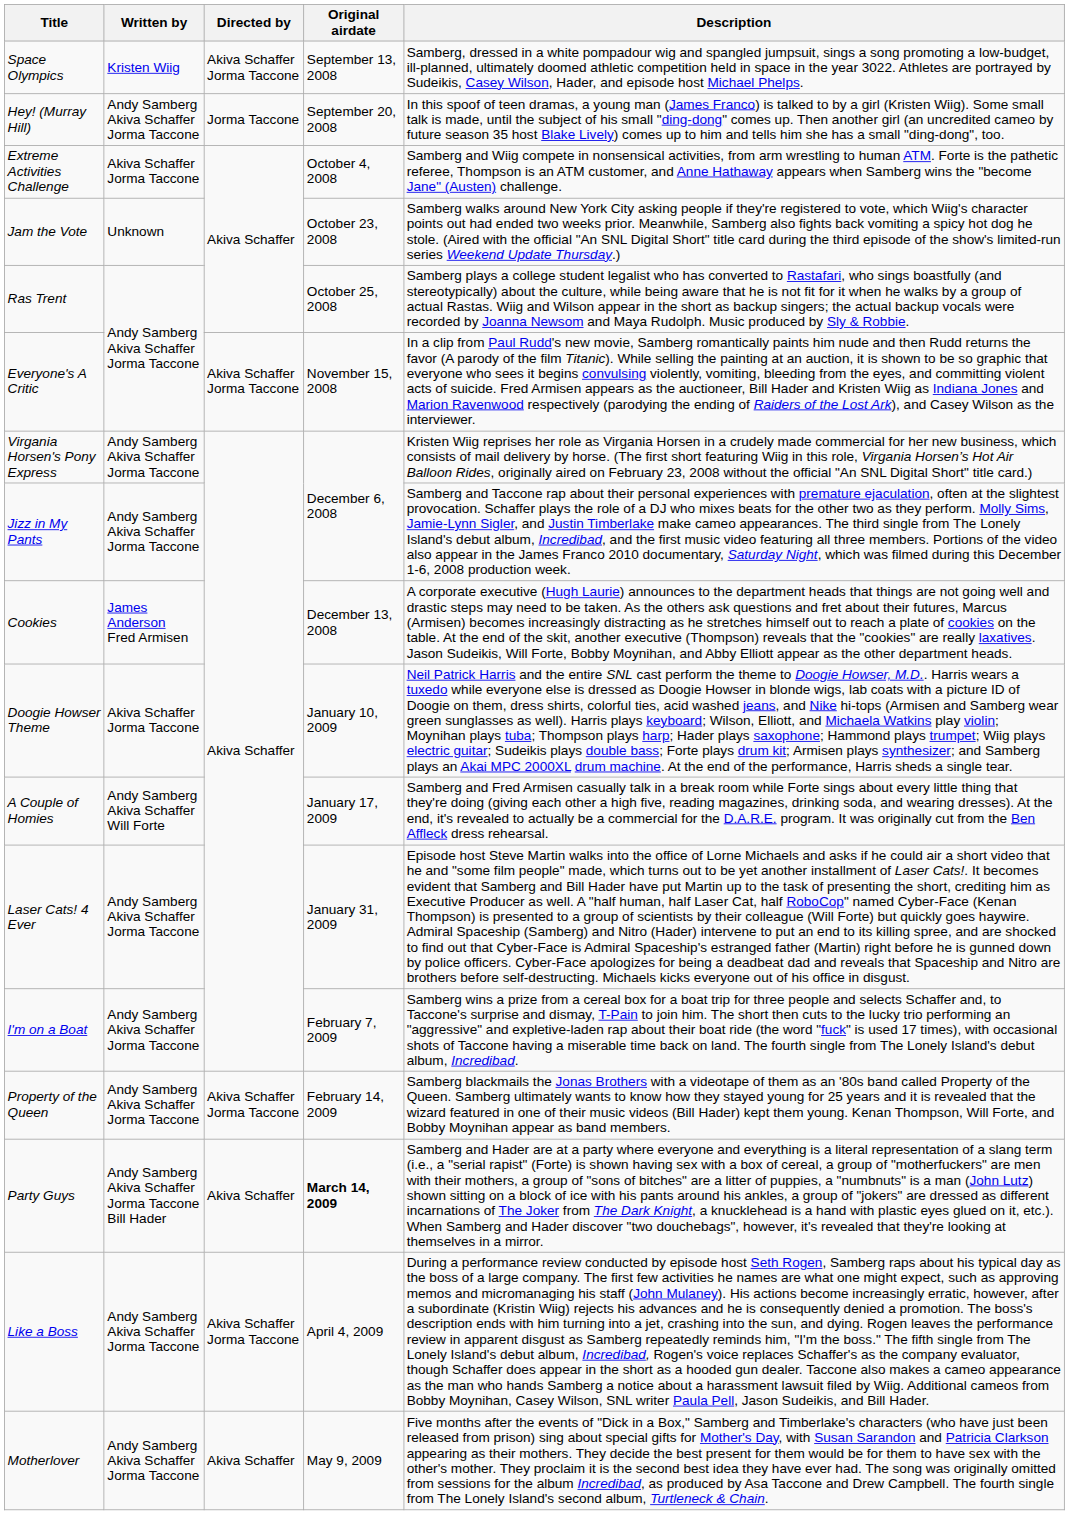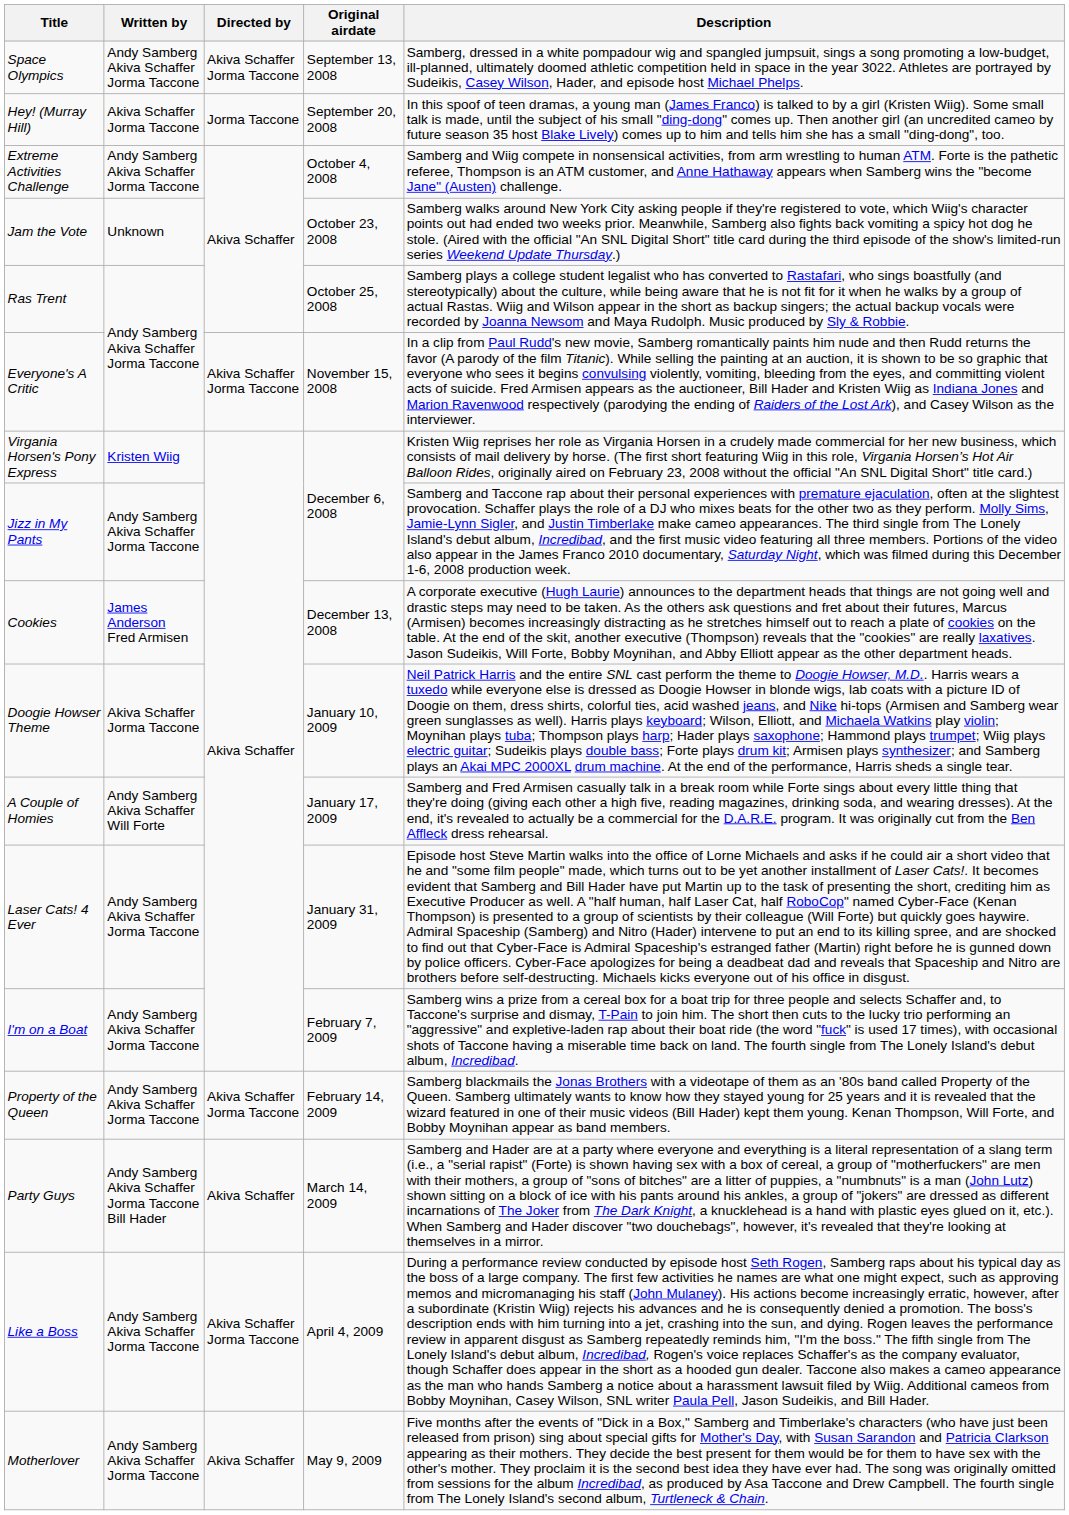 <table class="wikitable">
 <tr style="background:lightgrey;">
 <th style="width:110px;">Title</th>
 <th style="width:110px;">Written by</th>
 <th style="width:110px;">Directed by</th>
 <th style="width:110px;">Original airdate</th>
 <th>Description</th>
 </tr>
 <tr>
 <td><em>Space Olympics</em></td>
-<td><a href='#'>Kristen Wiig</a></td>
+<td>Andy Samberg<br>Akiva Schaffer<br>Jorma Taccone</td>
 <td>Akiva Schaffer<br>Jorma Taccone</td>
 <td>September 13, 2008</td>
 <td>Samberg, dressed in a white pompadour wig and spangled jumpsuit, sings a song promoting a low-budget, ill-planned, ultimately doomed athletic competition held in space in the year 3022. Athletes are portrayed by Sudeikis, <a href='#'>Casey Wilson</a>, Hader, and episode host <a href='#'>Michael Phelps</a>.</td>
 </tr>
 <tr>
 <td><em>Hey! (Murray Hill)</em></td>
-<td>Andy Samberg<br>Akiva Schaffer<br>Jorma Taccone</td>
+<td>Akiva Schaffer<br>Jorma Taccone</td>
 <td>Jorma Taccone</td>
 <td>September 20, 2008</td>
 <td>In this spoof of teen dramas, a young man (<a href='#'>James Franco</a>) is talked to by a girl (Kristen Wiig). Some small talk is made, until the subject of his small "<a href='#'>ding-dong</a>" comes up. Then another girl (an uncredited cameo by future season 35 host <a href='#'>Blake Lively</a>) comes up to him and tells him she has a small "ding-dong", too.</td>
 </tr>
 <tr>
 <td><em>Extreme Activities Challenge</em></td>
-<td>Akiva Schaffer<br>Jorma Taccone</td>
+<td>Andy Samberg<br>Akiva Schaffer<br>Jorma Taccone</td>
 <td rowspan="3">Akiva Schaffer</td>
 <td>October 4, 2008</td>
 <td>Samberg and Wiig compete in nonsensical activities, from arm wrestling to human <a href='#'>ATM</a>. Forte is the pathetic referee, Thompson is an ATM customer, and <a href='#'>Anne Hathaway</a> appears when Samberg wins the "become <a href='#'>Jane" (Austen)</a> challenge.</td>
 </tr>
 <tr>
 <td><em>Jam the Vote</em></td>
 <td>Unknown</td>
 <td>October 23, 2008</td>
 <td>Samberg walks around New York City asking people if they're registered to vote, which Wiig's character points out had ended two weeks prior. Meanwhile, Samberg also fights back vomiting a spicy hot dog he stole. (Aired with the official "An SNL Digital Short" title card during the third episode of the show's limited-run series <em><a href='#'>Weekend Update Thursday</a></em>.)</td>
 </tr>
 <tr>
 <td><em>Ras Trent</em></td>
 <td rowspan="2">Andy Samberg<br>Akiva Schaffer<br>Jorma Taccone</td>
 <td>October 25, 2008</td>
 <td>Samberg plays a college student legalist who has converted to <a href='#'>Rastafari</a>, who sings boastfully (and stereotypically) about the culture, while being aware that he is not fit for it when he walks by a group of actual Rastas. Wiig and Wilson appear in the short as backup singers; the actual backup vocals were recorded by <a href='#'>Joanna Newsom</a> and Maya Rudolph.  Music produced by <a href='#'>Sly & Robbie</a>.</td>
 </tr>
 <tr>
 <td><em>Everyone's A Critic</em></td>
 <td>Akiva Schaffer<br>Jorma Taccone</td>
 <td>November 15, 2008</td>
 <td>In a clip from <a href='#'>Paul Rudd</a>'s new movie, Samberg romantically paints him nude and then Rudd returns the favor (A parody of the film <em>Titanic</em>). While selling the painting at an auction, it is shown to be so graphic that everyone who sees it begins <a href='#'>convulsing</a> violently, vomiting, bleeding from the eyes, and committing violent acts of suicide.  Fred Armisen appears as the auctioneer, Bill Hader and Kristen Wiig as <a href='#'>Indiana Jones</a> and <a href='#'>Marion Ravenwood</a> respectively (parodying the ending of <em><a href='#'>Raiders of the Lost Ark</a></em>), and Casey Wilson as the interviewer.</td>
 </tr>
 <tr>
 <td><em>Virgania Horsen's Pony Express</em></td>
-<td>Andy Samberg<br>Akiva Schaffer<br>Jorma Taccone</td>
+<td><a href='#'>Kristen Wiig</a></td>
 <td rowspan="7">Akiva Schaffer</td>
 <td rowspan="2">December 6, 2008</td>
 <td>Kristen Wiig reprises her role as Virgania Horsen in a crudely made commercial for her new business, which consists of mail delivery by horse. (The first short featuring Wiig in this role, <em>Virgania Horsen’s Hot Air Balloon Rides</em>, originally aired on February 23, 2008 without the official "An SNL Digital Short" title card.)</td>
 </tr>
 <tr>
 <td><em><a href='#'>Jizz in My Pants</a></em></td>
 <td>Andy Samberg<br>Akiva Schaffer<br>Jorma Taccone</td>
 <td>Samberg and Taccone rap about their personal experiences with <a href='#'>premature ejaculation</a>, often at the slightest provocation.  Schaffer plays the role of a DJ who mixes beats for the other two as they perform. <a href='#'>Molly Sims</a>, <a href='#'>Jamie-Lynn Sigler</a>, and <a href='#'>Justin Timberlake</a> make cameo appearances. The third single from The Lonely Island's debut album, <em><a href='#'>Incredibad</a></em>, and the first music video featuring all three members. Portions of the video also appear in the James Franco 2010 documentary, <em><a href='#'>Saturday Night</a></em>, which was filmed during this December 1-6, 2008 production week.</td>
 </tr>
 <tr>
 <td><em>Cookies</em></td>
 <td><a href='#'>James Anderson</a><br>Fred Armisen</td>
 <td>December 13, 2008</td>
 <td>A corporate executive (<a href='#'>Hugh Laurie</a>) announces to the department heads that things are not going well and drastic steps may need to be taken.  As the others ask questions and fret about their futures, Marcus (Armisen) becomes increasingly distracting as he stretches himself out to reach a plate of <a href='#'>cookies</a> on the table.  At the end of the skit, another executive (Thompson) reveals that the "cookies" are really <a href='#'>laxatives</a>.  Jason Sudeikis, Will Forte, Bobby Moynihan, and Abby Elliott appear as the other department heads.</td>
 </tr>
 <tr>
 <td><em>Doogie Howser Theme</em></td>
 <td>Akiva Schaffer<br>Jorma Taccone</td>
 <td>January 10, 2009</td>
 <td><a href='#'>Neil Patrick Harris</a> and the entire <em>SNL</em> cast perform the theme to <em><a href='#'>Doogie Howser, M.D.</a></em>. Harris wears a <a href='#'>tuxedo</a> while everyone else is dressed as Doogie Howser in blonde wigs, lab coats with a picture ID of Doogie on them, dress shirts, colorful ties, acid washed <a href='#'>jeans</a>, and <a href='#'>Nike</a> hi-tops (Armisen and Samberg wear green sunglasses as well).  Harris plays <a href='#'>keyboard</a>; Wilson, Elliott, and <a href='#'>Michaela Watkins</a> play <a href='#'>violin</a>; Moynihan plays <a href='#'>tuba</a>; Thompson plays <a href='#'>harp</a>; Hader plays <a href='#'>saxophone</a>; Hammond plays <a href='#'>trumpet</a>; Wiig plays <a href='#'>electric guitar</a>; Sudeikis plays <a href='#'>double bass</a>; Forte plays <a href='#'>drum kit</a>; Armisen plays <a href='#'>synthesizer</a>; and Samberg plays an <a href='#'>Akai MPC 2000XL</a> <a href='#'>drum machine</a>. At the end of the performance, Harris sheds a single tear.</td>
 </tr>
 <tr>
 <td><em>A Couple of Homies</em></td>
 <td>Andy Samberg<br>Akiva Schaffer<br>Will Forte</td>
 <td>January 17, 2009</td>
 <td>Samberg and Fred Armisen casually talk in a break room while Forte sings about every little thing that they're doing (giving each other a high five, reading magazines, drinking soda, and wearing dresses).  At the end, it's revealed to actually be a commercial for the <a href='#'>D.A.R.E.</a> program. It was originally cut from the <a href='#'>Ben Affleck</a> dress rehearsal.</td>
 </tr>
 <tr>
 <td><em>Laser Cats! 4 Ever</em></td>
 <td>Andy Samberg<br>Akiva Schaffer<br>Jorma Taccone</td>
 <td>January 31, 2009</td>
 <td>Episode host Steve Martin walks into the office of Lorne Michaels and asks if he could air a short video that he and "some film people" made, which turns out to be yet another installment of <em>Laser Cats!</em>.  It becomes evident that Samberg and Bill Hader have put Martin up to the task of presenting the short, crediting him as Executive Producer as well.  A "half human, half Laser Cat, half <a href='#'>RoboCop</a>" named Cyber-Face (Kenan Thompson) is presented to a group of scientists by their colleague (Will Forte) but quickly goes haywire.  Admiral Spaceship (Samberg) and Nitro (Hader) intervene to put an end to its killing spree, and are shocked to find out that Cyber-Face is Admiral Spaceship's estranged father (Martin) right before he is gunned down by police officers. Cyber-Face apologizes for being a deadbeat dad and reveals that Spaceship and Nitro are brothers before self-destructing.  Michaels kicks everyone out of his office in disgust.</td>
 </tr>
 <tr>
 <td><em><a href='#'>I'm on a Boat</a></em></td>
 <td>Andy Samberg<br>Akiva Schaffer<br>Jorma Taccone</td>
 <td>February 7, 2009</td>
 <td>Samberg wins a prize from a cereal box for a boat trip for three people and selects Schaffer and, to Taccone's surprise and dismay, <a href='#'>T-Pain</a> to join him.  The short then cuts to the lucky trio performing an "aggressive" and expletive-laden rap about their boat ride (the word "<a href='#'>fuck</a>" is used 17 times), with occasional shots of Taccone having a miserable time back on land. The fourth single from The Lonely Island's debut album, <em><a href='#'>Incredibad</a></em>.</td>
 </tr>
 <tr>
 <td><em>Property of the Queen</em></td>
 <td>Andy Samberg<br>Akiva Schaffer<br>Jorma Taccone</td>
 <td>Akiva Schaffer Jorma Taccone</td>
 <td>February 14, 2009</td>
 <td>Samberg blackmails the <a href='#'>Jonas Brothers</a> with a videotape of them as an '80s band called Property of the Queen. Samberg ultimately wants to know how they stayed young for 25 years and it is revealed that the wizard featured in one of their music videos (Bill Hader) kept them young. Kenan Thompson, Will Forte, and Bobby Moynihan appear as band members.</td>
 </tr>
 <tr>
 <td><em>Party Guys</em></td>
 <td>Andy Samberg<br>Akiva Schaffer<br>Jorma Taccone<br>Bill Hader</td>
 <td>Akiva Schaffer</td>
-<td><strong>March 14, 2009</strong></td>
+<td>March 14, 2009</td>
 <td>Samberg and Hader are at a party where everyone and everything is a literal representation of a slang term (i.e., a "serial rapist" (Forte) is shown having sex with a box of cereal, a group of "motherfuckers" are men with their mothers, a group of "sons of bitches" are a litter of puppies, a "numbnuts" is a man (<a href='#'>John Lutz</a>) shown sitting on a block of ice with his pants around his ankles, a group of "jokers" are dressed as different incarnations of <a href='#'>The Joker</a> from <em><a href='#'>The Dark Knight</a></em>, a knucklehead is a hand with plastic eyes glued on it, etc.). When Samberg and Hader discover "two douchebags", however, it's revealed that they're looking at themselves in a mirror.</td>
 </tr>
 <tr>
 <td><em><a href='#'>Like a Boss</a></em></td>
 <td>Andy Samberg<br>Akiva Schaffer<br>Jorma Taccone</td>
 <td>Akiva Schaffer<br>Jorma Taccone</td>
 <td>April 4, 2009</td>
 <td>During a performance review conducted by episode host <a href='#'>Seth Rogen</a>, Samberg raps about his typical day as the boss of a large company.  The first few activities he names are what one might expect, such as approving memos and micromanaging his staff (<a href='#'>John Mulaney</a>).  His actions become increasingly erratic, however, after a subordinate (Kristin Wiig) rejects his advances and he is consequently denied a promotion.  The boss's description ends with him turning into a jet, crashing into the sun, and dying.  Rogen leaves the performance review in apparent disgust as Samberg repeatedly reminds him, "I'm the boss."  The fifth single from The Lonely Island's debut album, <em><a href='#'>Incredibad</a>,</em> Rogen's voice replaces Schaffer's as the company evaluator, though Schaffer does appear in the short as a hooded gun dealer. Taccone also makes a cameo appearance as the man who hands Samberg a notice about a harassment lawsuit filed by Wiig.  Additional cameos from Bobby Moynihan, Casey Wilson, SNL writer <a href='#'>Paula Pell</a>, Jason Sudeikis, and Bill Hader.</td>
 </tr>
 <tr>
 <td><em>Motherlover</em></td>
 <td>Andy Samberg<br>Akiva Schaffer<br>Jorma Taccone</td>
 <td>Akiva Schaffer</td>
 <td>May 9, 2009</td>
 <td>Five months after the events of "Dick in a Box," Samberg and Timberlake's characters (who have just been released from prison) sing about special gifts for <a href='#'>Mother's Day</a>, with <a href='#'>Susan Sarandon</a> and <a href='#'>Patricia Clarkson</a> appearing as their mothers. They decide the best present for them would be for them to have sex with the other's mother. They proclaim it is the second best idea they have ever had. The song was originally omitted from sessions for the album <em><a href='#'>Incredibad</a></em>, as produced by Asa Taccone and Drew Campbell. The fourth single from The Lonely Island's second album, <em><a href='#'>Turtleneck & Chain</a></em>.</td>
 </tr>
 </table>
